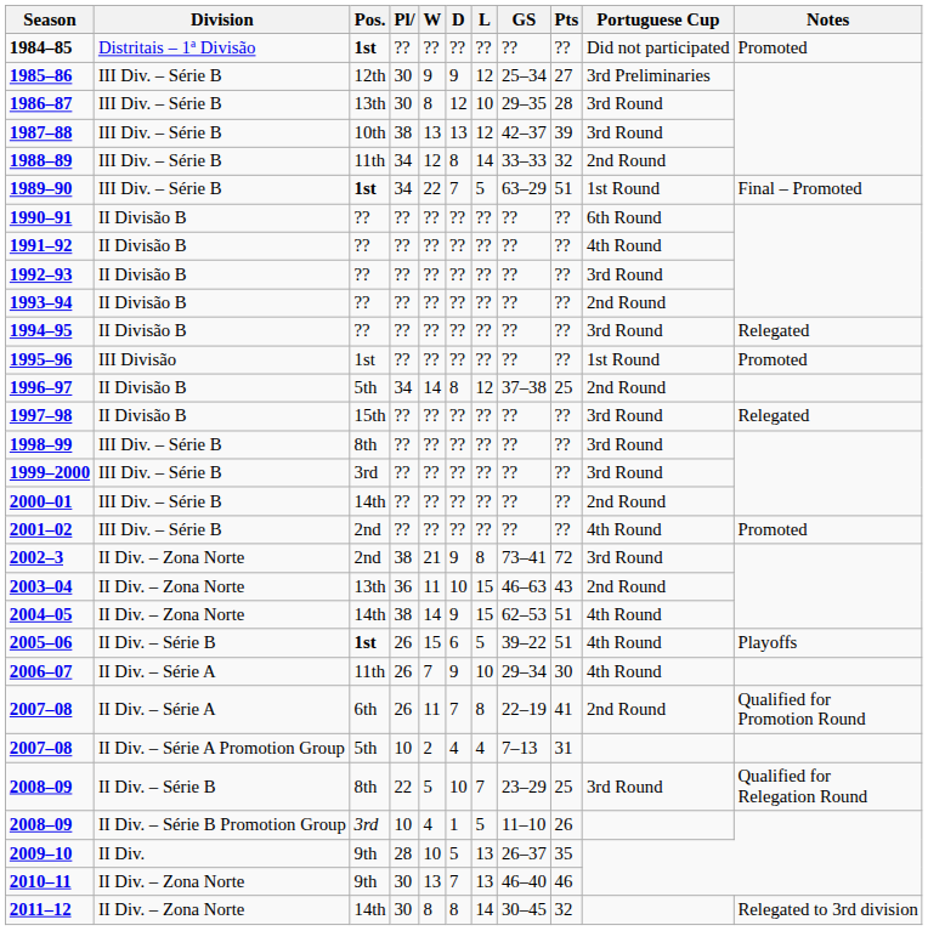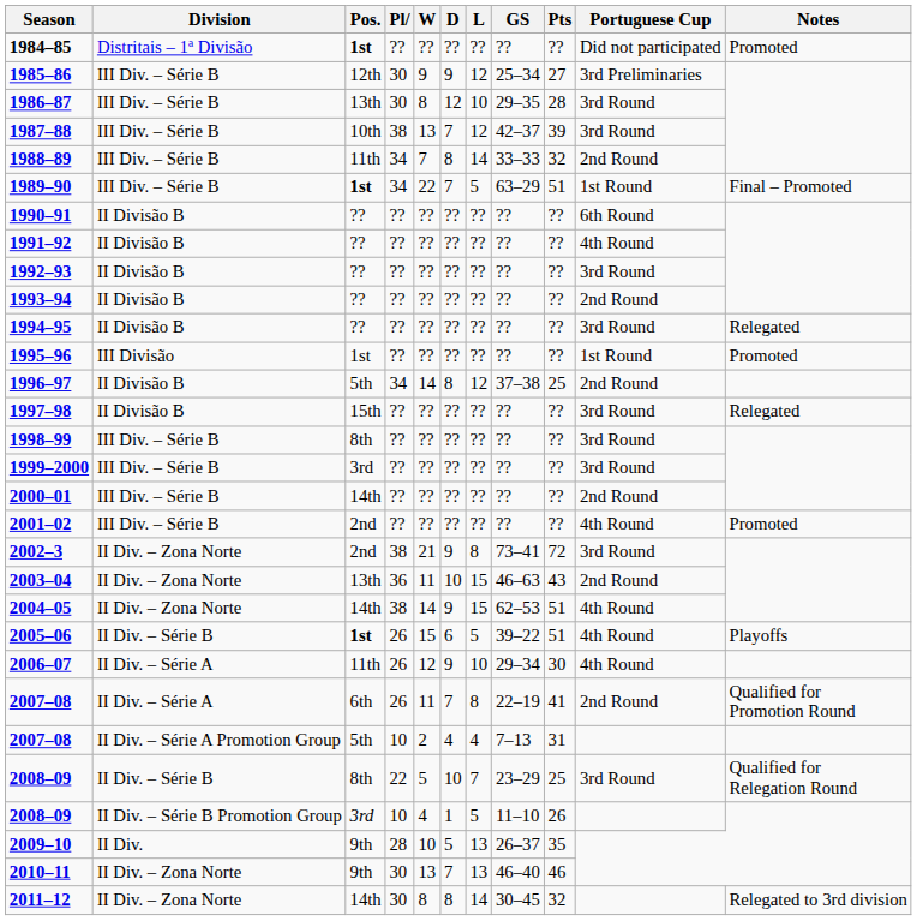 <table class="wikitable">
 <tr>
 <th>Season</th>
 <th>Division</th>
 <th>Pos.</th>
 <th>Pl/</th>
 <th>W</th>
 <th>D</th>
 <th>L</th>
 <th>GS</th>
 <th>Pts</th>
 <th>Portuguese Cup</th>
 <th>Notes</th>
 </tr>
 <tr>
 <td><strong>1984–85</strong></td>
 <td><a href='#'>Distritais – 1ª Divisão</a></td>
 <td><strong>1st</strong></td>
 <td>??</td>
 <td>??</td>
 <td>??</td>
 <td>??</td>
 <td>??</td>
 <td>??</td>
 <td>Did not participated</td>
 <td>Promoted</td>
 </tr>
 <tr>
 <td><strong><a href='#'>1985–86</a></strong></td>
 <td>III Div. – Série B</td>
 <td>12th</td>
 <td>30</td>
 <td>9</td>
 <td>9</td>
 <td>12</td>
 <td>25–34</td>
 <td>27</td>
 <td>3rd Preliminaries</td>
 </tr>
 <tr>
 <td><strong><a href='#'>1986–87</a></strong></td>
 <td>III Div. – Série B</td>
 <td>13th</td>
 <td>30</td>
 <td>8</td>
 <td>12</td>
 <td>10</td>
 <td>29–35</td>
 <td>28</td>
 <td>3rd Round</td>
 </tr>
 <tr>
 <td><strong><a href='#'>1987–88</a></strong></td>
 <td>III Div. – Série B</td>
 <td>10th</td>
 <td>38</td>
 <td>13</td>
-<td>13</td>
+<td>7</td>
 <td>12</td>
 <td>42–37</td>
 <td>39</td>
 <td>3rd Round</td>
 </tr>
 <tr>
 <td><strong><a href='#'>1988–89</a></strong></td>
 <td>III Div. – Série B</td>
 <td>11th</td>
 <td>34</td>
-<td>12</td>
+<td>7</td>
 <td>8</td>
 <td>14</td>
 <td>33–33</td>
 <td>32</td>
 <td>2nd Round</td>
 </tr>
 <tr>
 <td><strong><a href='#'>1989–90</a></strong></td>
 <td>III Div. – Série B</td>
 <td><strong>1st</strong></td>
 <td>34</td>
 <td>22</td>
 <td>7</td>
 <td>5</td>
 <td>63–29</td>
 <td>51</td>
 <td>1st Round</td>
 <td>Final – Promoted</td>
 </tr>
 <tr>
 <td><strong><a href='#'>1990–91</a></strong></td>
 <td>II Divisão B</td>
 <td>??</td>
 <td>??</td>
 <td>??</td>
 <td>??</td>
 <td>??</td>
 <td>??</td>
 <td>??</td>
 <td>6th Round</td>
 </tr>
 <tr>
 <td><strong><a href='#'>1991–92</a></strong></td>
 <td>II Divisão B</td>
 <td>??</td>
 <td>??</td>
 <td>??</td>
 <td>??</td>
 <td>??</td>
 <td>??</td>
 <td>??</td>
 <td>4th Round</td>
 </tr>
 <tr>
 <td><strong><a href='#'>1992–93</a></strong></td>
 <td>II Divisão B</td>
 <td>??</td>
 <td>??</td>
 <td>??</td>
 <td>??</td>
 <td>??</td>
 <td>??</td>
 <td>??</td>
 <td>3rd Round</td>
 </tr>
 <tr>
 <td><strong><a href='#'>1993–94</a></strong></td>
 <td>II Divisão B</td>
 <td>??</td>
 <td>??</td>
 <td>??</td>
 <td>??</td>
 <td>??</td>
 <td>??</td>
 <td>??</td>
 <td>2nd Round</td>
 </tr>
 <tr>
 <td><strong><a href='#'>1994–95</a></strong></td>
 <td>II Divisão B</td>
 <td>??</td>
 <td>??</td>
 <td>??</td>
 <td>??</td>
 <td>??</td>
 <td>??</td>
 <td>??</td>
 <td>3rd Round</td>
 <td>Relegated</td>
 </tr>
 <tr>
 <td><strong><a href='#'>1995–96</a></strong></td>
 <td>III Divisão</td>
 <td>1st</td>
 <td>??</td>
 <td>??</td>
 <td>??</td>
 <td>??</td>
 <td>??</td>
 <td>??</td>
 <td>1st Round</td>
 <td>Promoted</td>
 </tr>
 <tr>
 <td><strong><a href='#'>1996–97</a></strong></td>
 <td>II Divisão B</td>
 <td>5th</td>
 <td>34</td>
 <td>14</td>
 <td>8</td>
 <td>12</td>
 <td>37–38</td>
 <td>25</td>
 <td>2nd Round</td>
 </tr>
 <tr>
 <td><strong><a href='#'>1997–98</a></strong></td>
 <td>II Divisão B</td>
 <td>15th</td>
 <td>??</td>
 <td>??</td>
 <td>??</td>
 <td>??</td>
 <td>??</td>
 <td>??</td>
 <td>3rd Round</td>
 <td>Relegated</td>
 </tr>
 <tr>
 <td><strong><a href='#'>1998–99</a></strong></td>
 <td>III Div. – Série B</td>
 <td>8th</td>
 <td>??</td>
 <td>??</td>
 <td>??</td>
 <td>??</td>
 <td>??</td>
 <td>??</td>
 <td>3rd Round</td>
 </tr>
 <tr>
 <td><strong><a href='#'>1999–2000</a></strong></td>
 <td>III Div. – Série B</td>
 <td>3rd</td>
 <td>??</td>
 <td>??</td>
 <td>??</td>
 <td>??</td>
 <td>??</td>
 <td>??</td>
 <td>3rd Round</td>
 </tr>
 <tr>
 <td><strong><a href='#'>2000–01</a></strong></td>
 <td>III Div. – Série B</td>
 <td>14th</td>
 <td>??</td>
 <td>??</td>
 <td>??</td>
 <td>??</td>
 <td>??</td>
 <td>??</td>
 <td>2nd Round</td>
 </tr>
 <tr>
 <td><strong><a href='#'>2001–02</a></strong></td>
 <td>III Div. – Série B</td>
 <td>2nd</td>
 <td>??</td>
 <td>??</td>
 <td>??</td>
 <td>??</td>
 <td>??</td>
 <td>??</td>
 <td>4th Round</td>
 <td>Promoted</td>
 </tr>
 <tr>
 <td><strong><a href='#'>2002–3</a></strong></td>
 <td>II Div. – Zona Norte</td>
 <td>2nd</td>
 <td>38</td>
 <td>21</td>
 <td>9</td>
 <td>8</td>
 <td>73–41</td>
 <td>72</td>
 <td>3rd Round</td>
 </tr>
 <tr>
 <td><strong><a href='#'>2003–04</a></strong></td>
 <td>II Div. – Zona Norte</td>
 <td>13th</td>
 <td>36</td>
 <td>11</td>
 <td>10</td>
 <td>15</td>
 <td>46–63</td>
 <td>43</td>
 <td>2nd Round</td>
 </tr>
 <tr>
 <td><strong><a href='#'>2004–05</a></strong></td>
 <td>II Div. – Zona Norte</td>
 <td>14th</td>
 <td>38</td>
 <td>14</td>
 <td>9</td>
 <td>15</td>
 <td>62–53</td>
 <td>51</td>
 <td>4th Round</td>
 </tr>
 <tr>
 <td><strong><a href='#'>2005–06</a></strong></td>
 <td>II Div. – Série B</td>
 <td><strong>1st</strong></td>
 <td>26</td>
 <td>15</td>
 <td>6</td>
 <td>5</td>
 <td>39–22</td>
 <td>51</td>
 <td>4th Round</td>
 <td>Playoffs</td>
 </tr>
 <tr>
 <td><strong><a href='#'>2006–07</a></strong></td>
 <td>II Div. – Série A</td>
 <td>11th</td>
 <td>26</td>
-<td>7</td>
+<td>12</td>
 <td>9</td>
 <td>10</td>
 <td>29–34</td>
 <td>30</td>
 <td>4th Round</td>
 </tr>
 <tr>
 <td><strong><a href='#'>2007–08</a></strong></td>
 <td>II Div. – Série A</td>
 <td>6th</td>
 <td>26</td>
 <td>11</td>
 <td>7</td>
 <td>8</td>
 <td>22–19</td>
 <td>41</td>
 <td>2nd Round</td>
 <td>Qualified for<br>Promotion Round</td>
 </tr>
 <tr>
 <td><strong><a href='#'>2007–08</a></strong></td>
 <td>II Div. – Série A Promotion Group</td>
 <td>5th</td>
 <td>10</td>
 <td>2</td>
 <td>4</td>
 <td>4</td>
 <td>7–13</td>
 <td>31</td>
 <td></td>
 </tr>
 <tr>
 <td><strong><a href='#'>2008–09</a></strong></td>
 <td>II Div. – Série B</td>
 <td>8th</td>
 <td>22</td>
 <td>5</td>
 <td>10</td>
 <td>7</td>
 <td>23–29</td>
 <td>25</td>
 <td>3rd Round</td>
 <td>Qualified for<br>Relegation Round</td>
 </tr>
 <tr>
 <td><strong><a href='#'>2008–09</a></strong></td>
 <td>II Div. – Série B Promotion Group</td>
 <td><em>3rd</em></td>
 <td>10</td>
 <td>4</td>
 <td>1</td>
 <td>5</td>
 <td>11–10</td>
 <td>26</td>
 <td></td>
 </tr>
 <tr>
 <td><strong><a href='#'>2009–10</a></strong></td>
 <td>II Div.</td>
 <td>9th</td>
 <td>28</td>
 <td>10</td>
 <td>5</td>
 <td>13</td>
 <td>26–37</td>
 <td>35</td>
 </tr>
 <tr>
 <td><strong><a href='#'>2010–11</a></strong></td>
 <td>II Div. – Zona Norte</td>
 <td>9th</td>
 <td>30</td>
 <td>13</td>
 <td>7</td>
 <td>13</td>
 <td>46–40</td>
 <td>46</td>
 </tr>
 <tr>
 <td><strong><a href='#'>2011–12</a></strong></td>
 <td>II Div. – Zona Norte</td>
 <td>14th</td>
 <td>30</td>
 <td>8</td>
 <td>8</td>
 <td>14</td>
 <td>30–45</td>
 <td>32</td>
 <td></td>
 <td>Relegated to 3rd division</td>
 </tr>
 </table>
